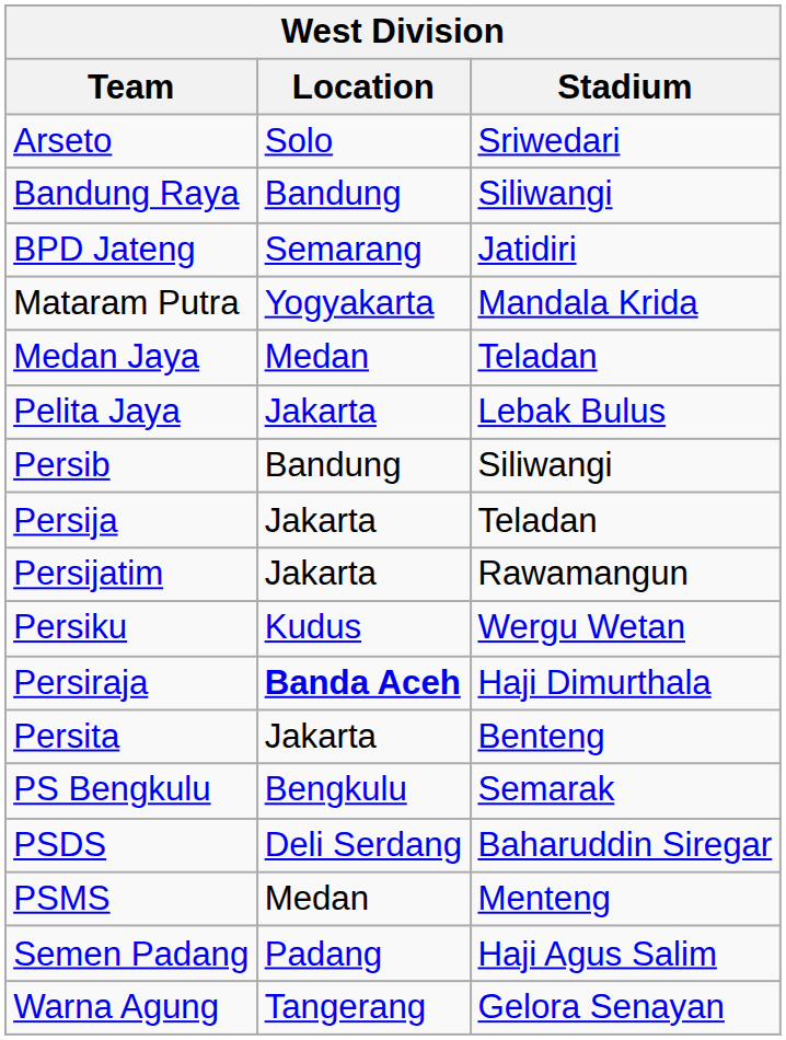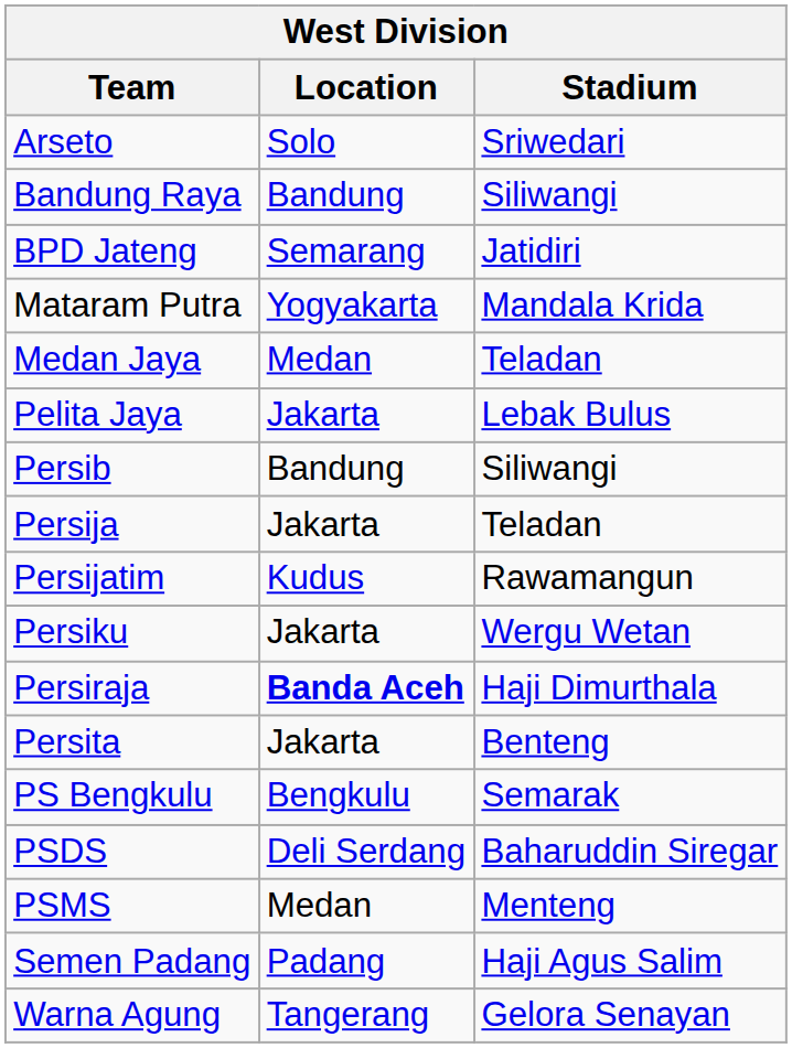 <table class="wikitable" style="text-align: left;">
 <tr>
 <th colspan="3">West Division</th>
 </tr>
 <tr>
 <th>Team</th>
 <th>Location</th>
 <th>Stadium</th>
 </tr>
 <tr>
 <td><a href='#'>Arseto</a></td>
 <td><a href='#'>Solo</a></td>
 <td><a href='#'>Sriwedari</a></td>
 </tr>
 <tr>
 <td><a href='#'>Bandung Raya</a></td>
 <td><a href='#'>Bandung</a></td>
 <td><a href='#'>Siliwangi</a></td>
 </tr>
 <tr>
 <td><a href='#'>BPD Jateng</a></td>
 <td><a href='#'>Semarang</a></td>
 <td><a href='#'>Jatidiri</a></td>
 </tr>
 <tr>
 <td>Mataram Putra</td>
 <td><a href='#'>Yogyakarta</a></td>
 <td><a href='#'>Mandala Krida</a></td>
 </tr>
 <tr>
 <td><a href='#'>Medan Jaya</a></td>
 <td><a href='#'>Medan</a></td>
 <td><a href='#'>Teladan</a></td>
 </tr>
 <tr>
 <td><a href='#'>Pelita Jaya</a></td>
 <td><a href='#'>Jakarta</a> </td>
 <td><a href='#'>Lebak Bulus</a></td>
 </tr>
 <tr>
 <td><a href='#'>Persib</a></td>
 <td>Bandung</td>
 <td>Siliwangi</td>
 </tr>
 <tr>
 <td><a href='#'>Persija</a></td>
 <td>Jakarta </td>
 <td>Teladan</td>
 </tr>
 <tr>
 <td><a href='#'>Persijatim</a></td>
-<td>Jakarta </td>
+<td><a href='#'>Kudus</a></td>
 <td>Rawamangun</td>
 </tr>
 <tr>
 <td><a href='#'>Persiku</a></td>
-<td><a href='#'>Kudus</a></td>
+<td>Jakarta </td>
 <td><a href='#'>Wergu Wetan</a></td>
 </tr>
 <tr>
 <td><a href='#'>Persiraja</a></td>
 <td><strong><a href='#'>Banda Aceh</a></strong></td>
 <td><a href='#'>Haji Dimurthala</a></td>
 </tr>
 <tr>
 <td><a href='#'>Persita</a></td>
 <td>Jakarta </td>
 <td><a href='#'>Benteng</a></td>
 </tr>
 <tr>
 <td><a href='#'>PS Bengkulu</a></td>
 <td><a href='#'>Bengkulu</a></td>
 <td><a href='#'>Semarak</a></td>
 </tr>
 <tr>
 <td><a href='#'>PSDS</a></td>
 <td><a href='#'>Deli Serdang</a></td>
 <td><a href='#'>Baharuddin Siregar</a></td>
 </tr>
 <tr>
 <td><a href='#'>PSMS</a></td>
 <td>Medan</td>
 <td><a href='#'>Menteng</a></td>
 </tr>
 <tr>
 <td><a href='#'>Semen Padang</a></td>
 <td><a href='#'>Padang</a></td>
 <td><a href='#'>Haji Agus Salim</a></td>
 </tr>
 <tr>
 <td><a href='#'>Warna Agung</a></td>
 <td><a href='#'>Tangerang</a></td>
 <td><a href='#'>Gelora Senayan</a></td>
 </tr>
 </table>
